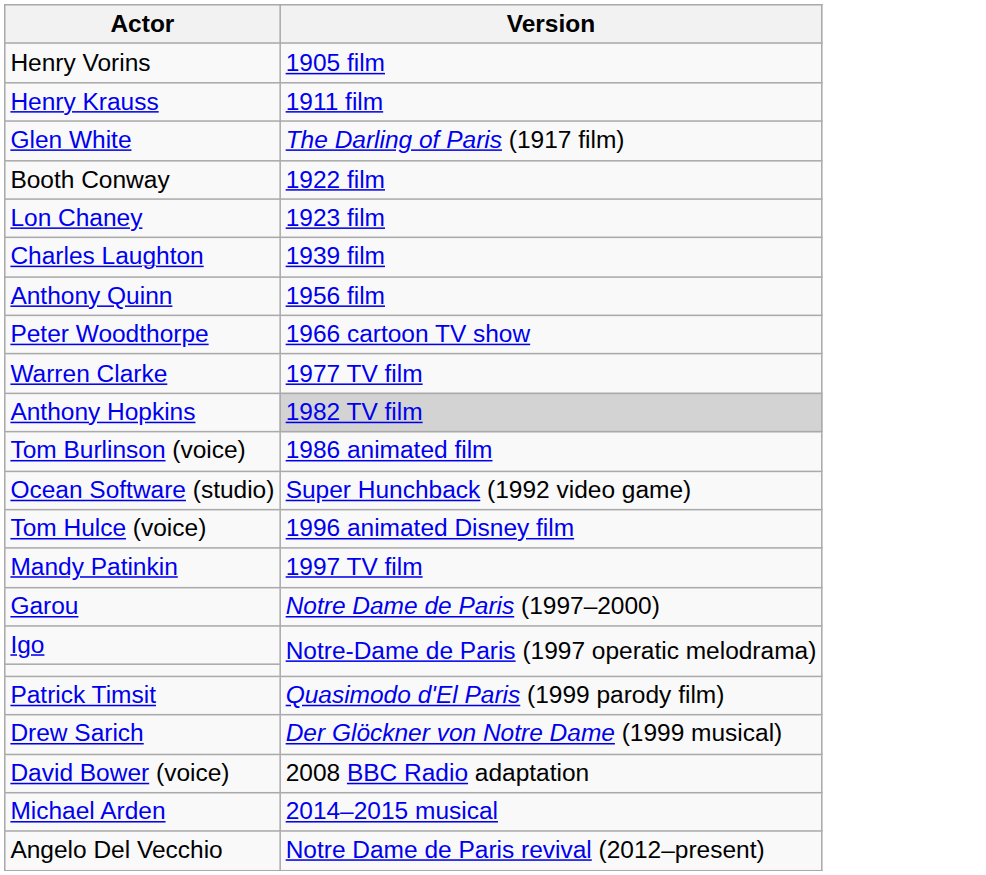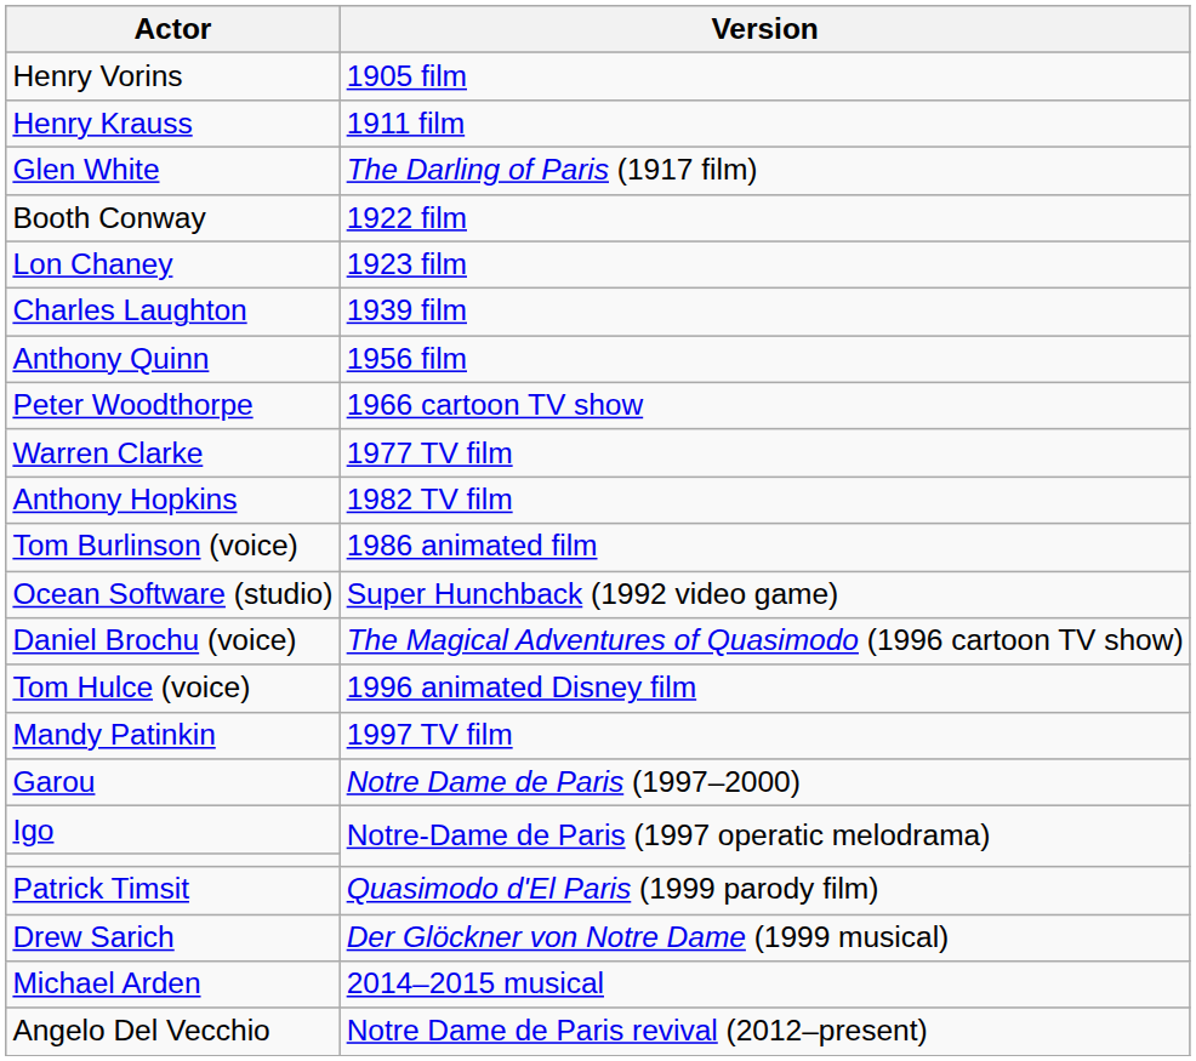 <table class="wikitable">
 <tr>
 <th>Actor</th>
 <th>Version</th>
 </tr>
 <tr>
 <td>Henry Vorins</td>
 <td><a href='#'>1905 film</a></td>
 </tr>
 <tr>
 <td><a href='#'>Henry Krauss</a></td>
 <td><a href='#'>1911 film</a></td>
 </tr>
 <tr>
 <td><a href='#'>Glen White</a></td>
 <td><em><a href='#'>The Darling of Paris</a></em> (1917 film)</td>
 </tr>
 <tr>
 <td>Booth Conway</td>
 <td><a href='#'>1922 film</a></td>
 </tr>
 <tr>
 <td><a href='#'>Lon Chaney</a></td>
 <td><a href='#'>1923 film</a></td>
 </tr>
 <tr>
 <td><a href='#'>Charles Laughton</a></td>
 <td><a href='#'>1939 film</a></td>
 </tr>
 <tr>
 <td><a href='#'>Anthony Quinn</a></td>
 <td><a href='#'>1956 film</a></td>
 </tr>
 <tr>
 <td><a href='#'>Peter Woodthorpe</a></td>
 <td><a href='#'>1966 cartoon TV show</a></td>
 </tr>
 <tr>
 <td><a href='#'>Warren Clarke</a></td>
 <td><a href='#'>1977 TV film</a></td>
 </tr>
 <tr>
 <td><a href='#'>Anthony Hopkins</a></td>
-<td style="background: lightgrey;"><a href='#'>1982 TV film</a></td>
+<td><a href='#'>1982 TV film</a></td>
 </tr>
 <tr>
 <td><a href='#'>Tom Burlinson</a> (voice)</td>
 <td><a href='#'>1986 animated film</a></td>
 </tr>
 <tr>
 <td><a href='#'>Ocean Software</a> (studio)</td>
 <td><a href='#'>Super Hunchback</a> (1992 video game)</td>
+</tr>
+<tr>
+<td><a href='#'>Daniel Brochu</a> (voice)</td>
+<td><em><a href='#'>The Magical Adventures of Quasimodo</a></em> (1996 cartoon TV show)</td>
 </tr>
 <tr>
 <td><a href='#'>Tom Hulce</a> (voice)</td>
 <td><a href='#'>1996 animated Disney film</a></td>
 </tr>
 <tr>
 <td><a href='#'>Mandy Patinkin</a></td>
 <td><a href='#'>1997 TV film</a></td>
 </tr>
 <tr>
 <td><a href='#'>Garou</a></td>
 <td><a href='#'><em>Notre Dame de Paris</em></a> (1997–2000)</td>
 </tr>
 <tr>
 <td><a href='#'>Igo</a></td>
 <td rowspan="2"><a href='#'>Notre-Dame de Paris</a> (1997 operatic melodrama)</td>
 </tr>
 <tr>
 <td></td>
 </tr>
 <tr>
 <td><a href='#'>Patrick Timsit</a></td>
 <td><em><a href='#'>Quasimodo d'El Paris</a></em> (1999 parody film)</td>
 </tr>
 <tr>
 <td><a href='#'>Drew Sarich</a></td>
 <td><em><a href='#'>Der Glöckner von Notre Dame</a></em> (1999 musical)</td>
 </tr>
 <tr>
-<td><a href='#'>David Bower</a> (voice)</td>
-<td>2008 <a href='#'>BBC Radio</a> adaptation</td>
-</tr>
-<tr>
 <td><a href='#'>Michael Arden</a></td>
 <td><a href='#'>2014–2015 musical</a></td>
 </tr>
 <tr>
 <td>Angelo Del Vecchio</td>
 <td><a href='#'>Notre Dame de Paris revival</a> (2012–present)</td>
 </tr>
 </table>
